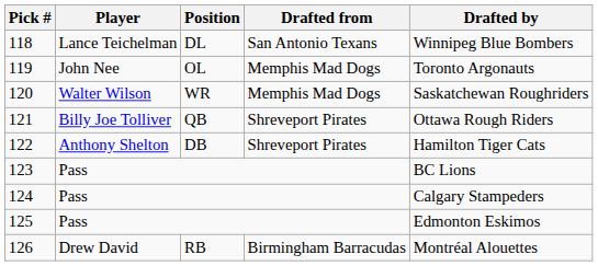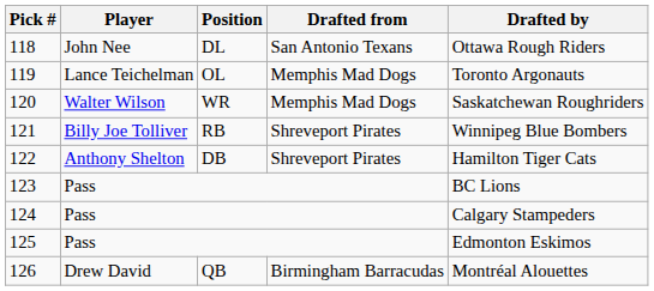 <table class="wikitable">
 <tr>
 <th>Pick #</th>
 <th>Player</th>
 <th>Position</th>
 <th>Drafted from</th>
 <th>Drafted by</th>
 </tr>
 <tr>
 <td>118</td>
-<td>Lance Teichelman</td>
+<td>John Nee</td>
 <td>DL</td>
 <td>San Antonio Texans</td>
-<td>Winnipeg Blue Bombers</td>
+<td>Ottawa Rough Riders</td>
 </tr>
 <tr>
 <td>119</td>
-<td>John Nee</td>
+<td>Lance Teichelman</td>
 <td>OL</td>
 <td>Memphis Mad Dogs</td>
 <td>Toronto Argonauts</td>
 </tr>
 <tr>
 <td>120</td>
 <td><a href='#'>Walter Wilson</a></td>
 <td>WR</td>
 <td>Memphis Mad Dogs</td>
 <td>Saskatchewan Roughriders</td>
 </tr>
 <tr>
 <td>121</td>
 <td><a href='#'>Billy Joe Tolliver</a></td>
-<td>QB</td>
+<td>RB</td>
 <td>Shreveport Pirates</td>
-<td>Ottawa Rough Riders</td>
+<td>Winnipeg Blue Bombers</td>
 </tr>
 <tr>
 <td>122</td>
 <td><a href='#'>Anthony Shelton</a></td>
 <td>DB</td>
 <td>Shreveport Pirates</td>
 <td>Hamilton Tiger Cats</td>
 </tr>
 <tr>
 <td>123</td>
 <td colspan="3">Pass</td>
 <td>BC Lions</td>
 </tr>
 <tr>
 <td>124</td>
 <td colspan="3">Pass</td>
 <td>Calgary Stampeders</td>
 </tr>
 <tr>
 <td>125</td>
 <td colspan="3">Pass</td>
 <td>Edmonton Eskimos</td>
 </tr>
 <tr>
 <td>126</td>
 <td>Drew David</td>
-<td>RB</td>
+<td>QB</td>
 <td>Birmingham Barracudas</td>
 <td>Montréal Alouettes</td>
 </tr>
 </table>
